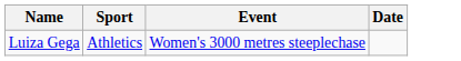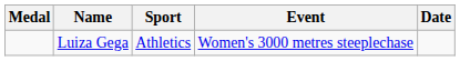 <table class="wikitable sortable" style="font-size: 95%;">
 <tr>
+<th>Medal</th>
 <th>Name</th>
 <th>Sport</th>
 <th>Event</th>
 <th>Date</th>
 </tr>
 <tr>
+<td></td>
 <td><a href='#'>Luiza Gega</a></td>
 <td><a href='#'>Athletics</a></td>
 <td><a href='#'>Women's 3000 metres steeplechase</a></td>
 <td></td>
 </tr>
 </table>
